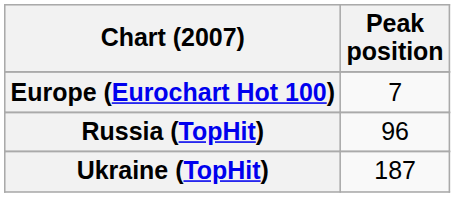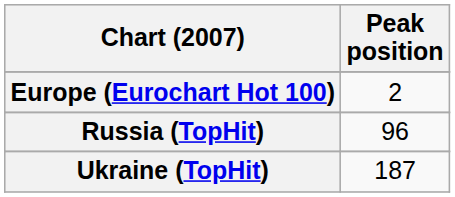 <table class="wikitable sortable plainrowheaders" style="text-align:center">
 <tr>
 <th>Chart (2007)</th>
 <th>Peak<br>position</th>
 </tr>
 <tr>
 </tr>
 <tr>
 </tr>
 <tr>
 </tr>
 <tr>
 <th scope="row">Europe (<a href='#'>Eurochart Hot 100</a>)</th>
-<td>7</td>
+<td>2</td>
 </tr>
 <tr>
 </tr>
 <tr>
 </tr>
 <tr>
 <th scope="row">Russia (<a href='#'>TopHit</a>)</th>
 <td>96</td>
 </tr>
 <tr>
 </tr>
 <tr>
 <th scope="row">Ukraine (<a href='#'>TopHit</a>)</th>
 <td>187</td>
 </tr>
 </table>
